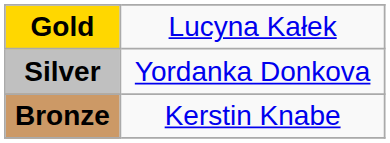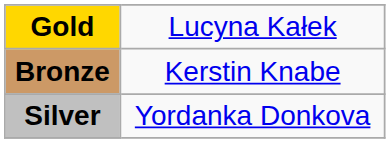 <table class="wikitable" style="text-align:center; " width="35%">
 <tr>
 <td bgcolor="gold"><strong>Gold</strong></td>
 <td><a href='#'>Lucyna Kałek</a><br>  <small><em></em></small></td>
 </tr>
 <tr>
+<td bgcolor="CC9966"><strong>Bronze</strong></td>
+<td><a href='#'>Kerstin Knabe</a><br>  <small><em></em></small></td>
+</tr>
+<tr>
 <td bgcolor="silver"><strong>Silver</strong></td>
 <td><a href='#'>Yordanka Donkova</a><br>  <small><em></em></small></td>
 </tr>
-<tr>
-<td bgcolor="CC9966"><strong>Bronze</strong></td>
-<td><a href='#'>Kerstin Knabe</a><br>  <small><em></em></small></td>
-</tr>
 </table>
